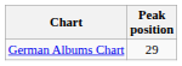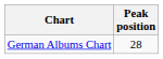 <table class="wikitable sortable">
 <tr>
 <th>Chart</th>
 <th>Peak<br>position</th>
 </tr>
 <tr>
 <td><a href='#'>German Albums Chart</a></td>
-<td style="text-align:center;">29</td>
+<td style="text-align:center;">28</td>
 </tr>
 </table>
